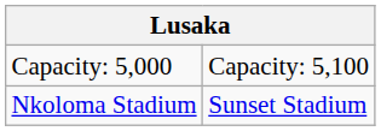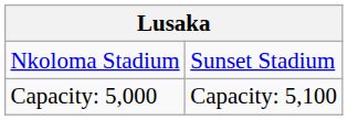 <table class="wikitable">
 <tr>
 <th colspan=2>Lusaka</th>
 </tr>
 <tr>
+<td><a href='#'>Nkoloma Stadium</a></td>
+<td><a href='#'>Sunset Stadium</a></td>
+</tr>
+<tr>
 <td>Capacity: 5,000</td>
 <td>Capacity: 5,100</td>
 </tr>
-<tr>
-<td><a href='#'>Nkoloma Stadium</a></td>
-<td><a href='#'>Sunset Stadium</a></td>
-</tr>
 </table>
